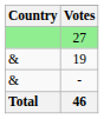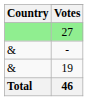 <table class="wikitable" style="text-align: center;">
 <tr>
 <th rowspan="2">Country</th>
 </tr>
 <tr>
 <th>Votes</th>
 </tr>
 <tr style="background: #90EE90;">
 <td style="text-align: left;"></td>
 <td>27</td>
 </tr>
 <tr>
 <td style="text-align: left;"> & </td>
-<td>19</td>
+<td>-</td>
 </tr>
 <tr>
 <td style="text-align: left;"> & </td>
-<td>-</td>
+<td>19</td>
 </tr>
 <tr>
 <th style="text-align: left;">Total</th>
 <th>46</th>
 </tr>
 </table>
